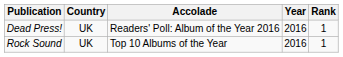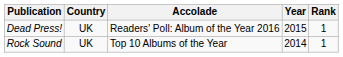 <table class="wikitable sortable">
 <tr>
 <th>Publication</th>
 <th>Country</th>
 <th>Accolade</th>
 <th>Year</th>
 <th>Rank</th>
 </tr>
 <tr>
 <td><em>Dead Press!</em></td>
 <td style="text-align:center;">UK</td>
 <td>Readers' Poll: Album of the Year 2016</td>
-<td>2016</td>
+<td>2015</td>
 <td style="text-align:center;">1</td>
 </tr>
 <tr>
 <td><em>Rock Sound</em></td>
 <td style="text-align:center;">UK</td>
 <td>Top 10 Albums of the Year</td>
-<td>2016</td>
+<td>2014</td>
 <td style="text-align:center;">1</td>
 </tr>
 </table>
